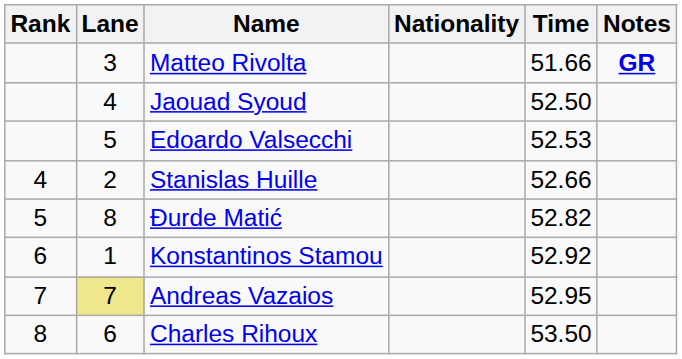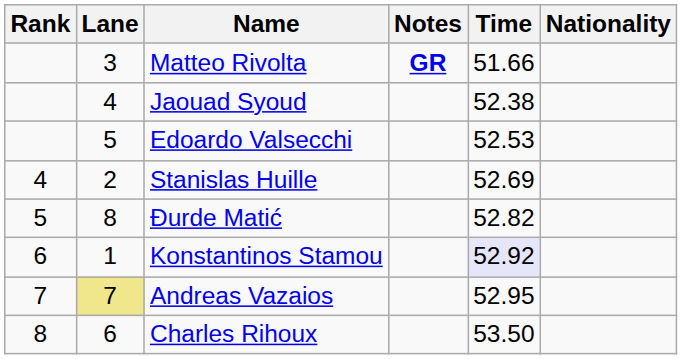 <table class="wikitable sortable" style="text-align:center">
 <tr>
 <th>Rank</th>
 <th>Lane</th>
 <th>Name</th>
+<th>Notes</th>
+<th>Time</th>
 <th>Nationality</th>
-<th>Time</th>
-<th>Notes</th>
 </tr>
 <tr>
 <td></td>
 <td>3</td>
 <td align=left><a href='#'>Matteo Rivolta</a></td>
+<td><strong><a href='#'>GR</a></strong></td>
+<td>51.66</td>
 <td align=left></td>
-<td>51.66</td>
-<td><strong><a href='#'>GR</a></strong></td>
 </tr>
 <tr>
 <td></td>
 <td>4</td>
 <td align=left><a href='#'>Jaouad Syoud</a></td>
+<td></td>
+<td>52.38</td>
 <td align=left></td>
-<td>52.50</td>
-<td></td>
 </tr>
 <tr>
 <td></td>
 <td>5</td>
 <td align=left><a href='#'>Edoardo Valsecchi</a></td>
+<td></td>
+<td>52.53</td>
 <td align=left></td>
-<td>52.53</td>
-<td></td>
 </tr>
 <tr>
 <td>4</td>
 <td>2</td>
 <td align=left><a href='#'>Stanislas Huille</a></td>
+<td></td>
+<td>52.69</td>
 <td align=left></td>
-<td>52.66</td>
-<td></td>
 </tr>
 <tr>
 <td>5</td>
 <td>8</td>
 <td align=left><a href='#'>Đurde Matić</a></td>
+<td></td>
+<td>52.82</td>
 <td align=left></td>
-<td>52.82</td>
-<td></td>
 </tr>
 <tr>
 <td>6</td>
 <td>1</td>
 <td align=left><a href='#'>Konstantinos Stamou</a></td>
+<td></td>
+<td style="background: lavender;">52.92</td>
 <td align=left></td>
-<td>52.92</td>
-<td></td>
 </tr>
 <tr>
 <td>7</td>
 <td style="background: khaki;">7</td>
 <td align=left><a href='#'>Andreas Vazaios</a></td>
+<td></td>
+<td>52.95</td>
 <td align=left></td>
-<td>52.95</td>
-<td></td>
 </tr>
 <tr>
 <td>8</td>
 <td>6</td>
 <td align=left><a href='#'>Charles Rihoux</a></td>
+<td></td>
+<td>53.50</td>
 <td align=left></td>
-<td>53.50</td>
-<td></td>
 </tr>
 </table>
